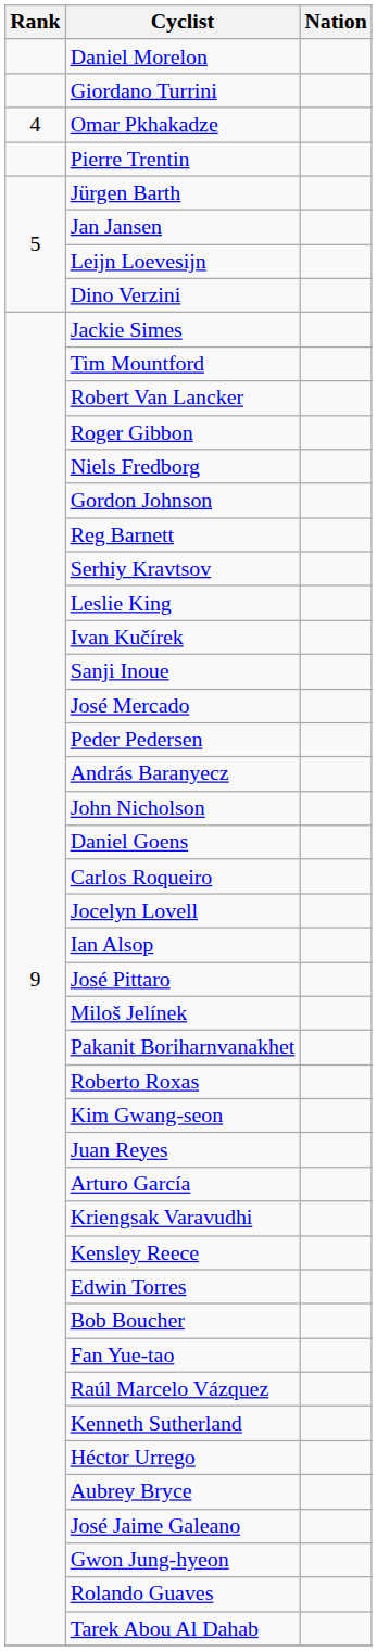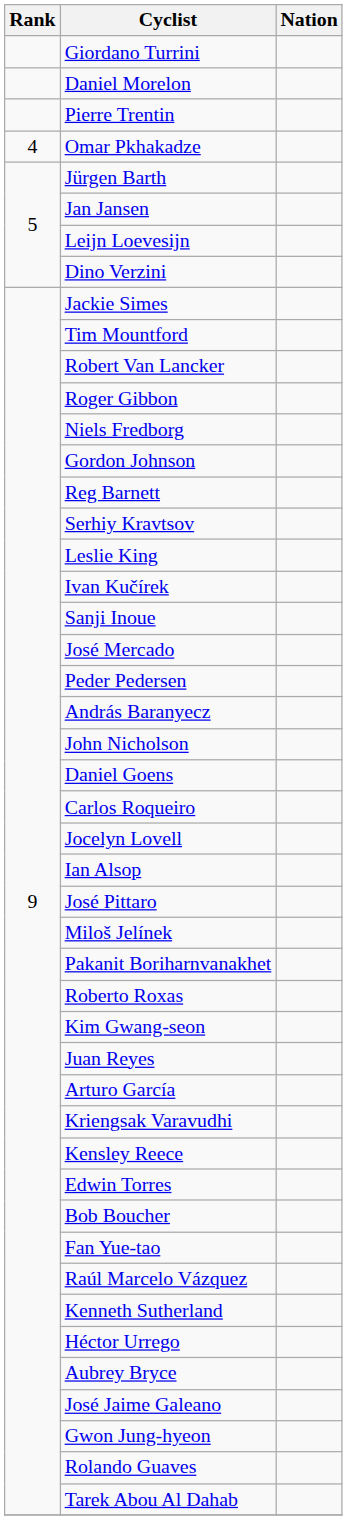 <table class="wikitable sortable" style="text-align:center">
 <tr>
 <th>Rank</th>
 <th>Cyclist</th>
 <th>Nation</th>
 </tr>
 <tr>
 <td></td>
+<td align=left><a href='#'>Giordano Turrini</a></td>
+<td align=left></td>
+</tr>
+<tr>
+<td></td>
 <td align=left><a href='#'>Daniel Morelon</a></td>
 <td align=left></td>
 </tr>
 <tr>
 <td></td>
-<td align=left><a href='#'>Giordano Turrini</a></td>
+<td align=left><a href='#'>Pierre Trentin</a></td>
 <td align=left></td>
 </tr>
 <tr>
 <td>4</td>
 <td align=left><a href='#'>Omar Pkhakadze</a></td>
-<td align=left></td>
-</tr>
-<tr>
-<td></td>
-<td align=left><a href='#'>Pierre Trentin</a></td>
 <td align=left></td>
 </tr>
 <tr>
 <td rowspan=4>5</td>
 <td align=left><a href='#'>Jürgen Barth</a></td>
 <td align=left></td>
 </tr>
 <tr>
 <td align=left><a href='#'>Jan Jansen</a></td>
 <td align=left></td>
 </tr>
 <tr>
 <td align=left><a href='#'>Leijn Loevesijn</a></td>
 <td align=left></td>
 </tr>
 <tr>
 <td align=left><a href='#'>Dino Verzini</a></td>
 <td align=left></td>
 </tr>
 <tr>
 <td rowspan=39>9</td>
 <td align=left><a href='#'>Jackie Simes</a></td>
 <td align=left></td>
 </tr>
 <tr>
 <td align=left><a href='#'>Tim Mountford</a></td>
 <td align=left></td>
 </tr>
 <tr>
 <td align=left><a href='#'>Robert Van Lancker</a></td>
 <td align=left></td>
 </tr>
 <tr>
 <td align=left><a href='#'>Roger Gibbon</a></td>
 <td align=left></td>
 </tr>
 <tr>
 <td align=left><a href='#'>Niels Fredborg</a></td>
 <td align=left></td>
 </tr>
 <tr>
 <td align=left><a href='#'>Gordon Johnson</a></td>
 <td align=left></td>
 </tr>
 <tr>
 <td align=left><a href='#'>Reg Barnett</a></td>
 <td align=left></td>
 </tr>
 <tr>
 <td align=left><a href='#'>Serhiy Kravtsov</a></td>
 <td align=left></td>
 </tr>
 <tr>
 <td align=left><a href='#'>Leslie King</a></td>
 <td align=left></td>
 </tr>
 <tr>
 <td align=left><a href='#'>Ivan Kučírek</a></td>
 <td align=left></td>
 </tr>
 <tr>
 <td align=left><a href='#'>Sanji Inoue</a></td>
 <td align=left></td>
 </tr>
 <tr>
 <td align=left><a href='#'>José Mercado</a></td>
 <td align=left></td>
 </tr>
 <tr>
 <td align=left><a href='#'>Peder Pedersen</a></td>
 <td align=left></td>
 </tr>
 <tr>
 <td align=left><a href='#'>András Baranyecz</a></td>
 <td align=left></td>
 </tr>
 <tr>
 <td align=left><a href='#'>John Nicholson</a></td>
 <td align=left></td>
 </tr>
 <tr>
 <td align=left><a href='#'>Daniel Goens</a></td>
 <td align=left></td>
 </tr>
 <tr>
 <td align=left><a href='#'>Carlos Roqueiro</a></td>
 <td align=left></td>
 </tr>
 <tr>
 <td align=left><a href='#'>Jocelyn Lovell</a></td>
 <td align=left></td>
 </tr>
 <tr>
 <td align=left><a href='#'>Ian Alsop</a></td>
 <td align=left></td>
 </tr>
 <tr>
 <td align=left><a href='#'>José Pittaro</a></td>
 <td align=left></td>
 </tr>
 <tr>
 <td align=left><a href='#'>Miloš Jelínek</a></td>
 <td align=left></td>
 </tr>
 <tr>
 <td align=left><a href='#'>Pakanit Boriharnvanakhet</a></td>
 <td align=left></td>
 </tr>
 <tr>
 <td align=left><a href='#'>Roberto Roxas</a></td>
 <td align=left></td>
 </tr>
 <tr>
 <td align=left><a href='#'>Kim Gwang-seon</a></td>
 <td align=left></td>
 </tr>
 <tr>
 <td align=left><a href='#'>Juan Reyes</a></td>
 <td align=left></td>
 </tr>
 <tr>
 <td align=left><a href='#'>Arturo García</a></td>
 <td align=left></td>
 </tr>
 <tr>
 <td align=left><a href='#'>Kriengsak Varavudhi</a></td>
 <td align=left></td>
 </tr>
 <tr>
 <td align=left><a href='#'>Kensley Reece</a></td>
 <td align=left></td>
 </tr>
 <tr>
 <td align=left><a href='#'>Edwin Torres</a></td>
 <td align=left></td>
 </tr>
 <tr>
 <td align=left><a href='#'>Bob Boucher</a></td>
 <td align=left></td>
 </tr>
 <tr>
 <td align=left><a href='#'>Fan Yue-tao</a></td>
 <td align=left></td>
 </tr>
 <tr>
 <td align=left><a href='#'>Raúl Marcelo Vázquez</a></td>
 <td align=left></td>
 </tr>
 <tr>
 <td align=left><a href='#'>Kenneth Sutherland</a></td>
 <td align=left></td>
 </tr>
 <tr>
 <td align=left><a href='#'>Héctor Urrego</a></td>
 <td align=left></td>
 </tr>
 <tr>
 <td align=left><a href='#'>Aubrey Bryce</a></td>
 <td align=left></td>
 </tr>
 <tr>
 <td align=left><a href='#'>José Jaime Galeano</a></td>
 <td align=left></td>
 </tr>
 <tr>
 <td align=left><a href='#'>Gwon Jung-hyeon</a></td>
 <td align=left></td>
 </tr>
 <tr>
 <td align=left><a href='#'>Rolando Guaves</a></td>
 <td align=left></td>
 </tr>
 <tr>
 <td align=left><a href='#'>Tarek Abou Al Dahab</a></td>
 <td align=left></td>
 </tr>
 <tr>
 </tr>
 </table>
